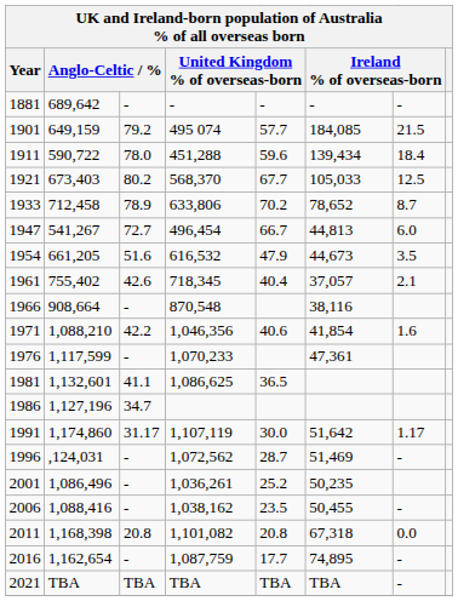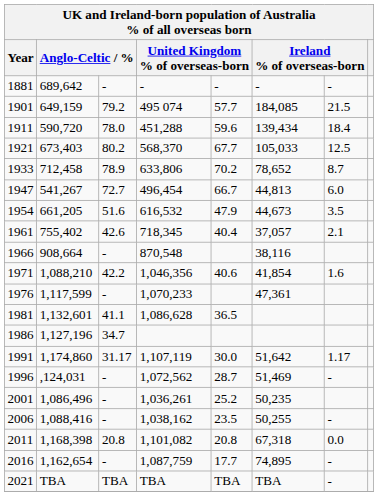 <table class="wikitable" style="text-align:left">
 <tr>
 <th colspan="9">UK and Ireland-born population of Australia <br>% of all overseas born</th>
 </tr>
 <tr>
 <th>Year</th>
 <th colspan="2"><a href='#'>Anglo-Celtic</a> / %</th>
 <th colspan="2"><a href='#'>United Kingdom</a><br>% of overseas-born</th>
 <th colspan="2"><a href='#'>Ireland</a><br>% of overseas-born</th>
 <th scope="col" class="unsortable"></th>
 </tr>
 <tr>
 <td>1881</td>
 <td>689,642</td>
 <td>-</td>
 <td>-</td>
 <td>-</td>
 <td>-</td>
 <td>-</td>
 <td></td>
 </tr>
 <tr>
 <td>1901</td>
 <td>649,159</td>
 <td>79.2</td>
 <td>495 074</td>
 <td>57.7</td>
 <td>184,085</td>
 <td>21.5</td>
 <td></td>
 </tr>
 <tr>
 <td>1911</td>
-<td>590,722</td>
+<td>590,720</td>
 <td>78.0</td>
 <td>451,288</td>
 <td>59.6</td>
 <td>139,434</td>
 <td>18.4</td>
 <td></td>
 </tr>
 <tr>
 <td>1921</td>
 <td>673,403</td>
 <td>80.2</td>
 <td>568,370</td>
 <td>67.7</td>
 <td>105,033</td>
 <td>12.5</td>
 <td></td>
 </tr>
 <tr>
 <td>1933</td>
 <td>712,458</td>
 <td>78.9</td>
 <td 78.9>633,806</td>
 <td>70.2</td>
 <td>78,652</td>
 <td>8.7</td>
 <td></td>
 </tr>
 <tr>
 <td>1947</td>
 <td>541,267</td>
 <td>72.7</td>
 <td>496,454</td>
 <td>66.7</td>
 <td>44,813</td>
 <td>6.0</td>
 <td></td>
 </tr>
 <tr>
 <td>1954</td>
 <td>661,205</td>
 <td>51.6</td>
 <td>616,532</td>
 <td>47.9</td>
 <td>44,673</td>
 <td>3.5</td>
 <td></td>
 </tr>
 <tr>
 <td>1961</td>
 <td>755,402</td>
 <td>42.6</td>
 <td>718,345</td>
 <td>40.4</td>
 <td>37,057</td>
 <td>2.1</td>
 <td></td>
 </tr>
 <tr>
 <td>1966</td>
 <td>908,664</td>
 <td>-</td>
 <td>870,548</td>
 <td></td>
 <td>38,116</td>
 <td></td>
 <td></td>
 </tr>
 <tr>
 <td>1971</td>
 <td>1,088,210</td>
 <td>42.2</td>
 <td>1,046,356</td>
 <td>40.6</td>
 <td>41,854</td>
 <td>1.6</td>
 <td></td>
 </tr>
 <tr>
 <td>1976</td>
 <td>1,117,599</td>
 <td>-</td>
 <td>1,070,233</td>
 <td></td>
 <td>47,361</td>
 <td></td>
 <td></td>
 </tr>
 <tr>
 <td>1981</td>
 <td>1,132,601</td>
 <td>41.1</td>
-<td>1,086,625</td>
+<td>1,086,628</td>
 <td>36.5</td>
 <td></td>
 <td></td>
 <td></td>
 </tr>
 <tr>
 <td>1986</td>
 <td>1,127,196</td>
 <td>34.7</td>
 <td></td>
 <td></td>
 <td></td>
 <td></td>
 <td></td>
 </tr>
 <tr>
 <td>1991</td>
 <td>1,174,860</td>
 <td>31.17</td>
 <td>1,107,119</td>
 <td>30.0</td>
 <td>51,642</td>
 <td>1.17</td>
 <td></td>
 </tr>
 <tr>
 <td>1996</td>
 <td>,124,031</td>
 <td>-</td>
 <td>1,072,562</td>
 <td>28.7</td>
 <td>51,469</td>
 <td>-</td>
 <td></td>
 </tr>
 <tr>
 <td>2001</td>
 <td>1,086,496</td>
 <td>-</td>
 <td>1,036,261</td>
 <td>25.2</td>
 <td>50,235</td>
 <td></td>
 <td></td>
 </tr>
 <tr>
 <td>2006</td>
 <td>1,088,416</td>
 <td>-</td>
 <td>1,038,162</td>
 <td>23.5</td>
-<td>50,455</td>
+<td>50,255</td>
 <td>-</td>
 <td></td>
 </tr>
 <tr>
 <td>2011</td>
 <td>1,168,398</td>
 <td>20.8</td>
 <td>1,101,082</td>
 <td>20.8</td>
 <td>67,318</td>
 <td>0.0</td>
 <td></td>
 </tr>
 <tr>
 <td>2016</td>
 <td>1,162,654</td>
 <td>-</td>
 <td>1,087,759</td>
 <td>17.7</td>
 <td>74,895</td>
 <td>-</td>
 <td></td>
 </tr>
 <tr>
 <td>2021</td>
 <td>TBA</td>
 <td>TBA</td>
 <td>TBA</td>
 <td>TBA</td>
 <td>TBA</td>
 <td>-</td>
 <td></td>
 </tr>
 <tr>
 </tr>
 </table>
